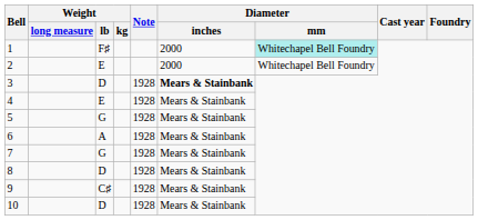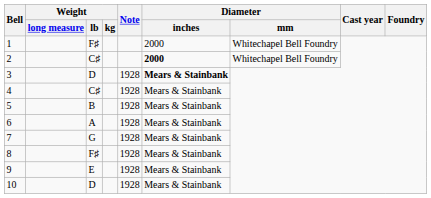 <table class="wikitable">
 <tr>
 <th rowspan=2>Bell</th>
 <th colspan=3>Weight</th>
 <th rowspan=2><a href='#'>Note</a></th>
 <th colspan=2>Diameter</th>
 <th rowspan=2>Cast year</th>
 <th rowspan=2>Foundry</th>
 </tr>
 <tr>
 <th><a href='#'>long measure</a></th>
 <th>lb</th>
 <th>kg</th>
 <th>inches</th>
 <th>mm</th>
 </tr>
 <tr>
 <td>1</td>
 <td></td>
 <td>F♯</td>
 <td></td>
 <td></td>
 <td>2000</td>
-<td style="background: paleturquoise;">Whitechapel Bell Foundry</td>
+<td>Whitechapel Bell Foundry</td>
 </tr>
 <tr>
 <td>2</td>
 <td></td>
-<td>E</td>
+<td>C♯</td>
 <td></td>
 <td></td>
-<td>2000</td>
+<td><strong>2000</strong></td>
 <td>Whitechapel Bell Foundry</td>
 </tr>
 <tr>
 <td>3</td>
 <td></td>
 <td>D</td>
 <td></td>
 <td>1928</td>
 <td><strong>Mears & Stainbank</strong></td>
 </tr>
 <tr>
 <td>4</td>
 <td></td>
-<td>E</td>
+<td>C♯</td>
 <td></td>
 <td>1928</td>
 <td>Mears & Stainbank</td>
 </tr>
 <tr>
 <td>5</td>
 <td></td>
-<td>G</td>
+<td>B</td>
 <td></td>
 <td>1928</td>
 <td>Mears & Stainbank</td>
 </tr>
 <tr>
 <td>6</td>
 <td></td>
 <td>A</td>
 <td></td>
 <td>1928</td>
 <td>Mears & Stainbank</td>
 </tr>
 <tr>
 <td>7</td>
 <td></td>
 <td>G</td>
 <td></td>
 <td>1928</td>
 <td>Mears & Stainbank</td>
 </tr>
 <tr>
 <td>8</td>
 <td></td>
-<td>D</td>
+<td>F♯</td>
 <td></td>
 <td>1928</td>
 <td>Mears & Stainbank</td>
 </tr>
 <tr>
 <td>9</td>
 <td></td>
-<td>C♯</td>
+<td>E</td>
 <td></td>
 <td>1928</td>
 <td>Mears & Stainbank</td>
 </tr>
 <tr>
 <td>10</td>
 <td></td>
 <td>D</td>
 <td></td>
 <td>1928</td>
 <td>Mears & Stainbank</td>
 </tr>
 </table>
